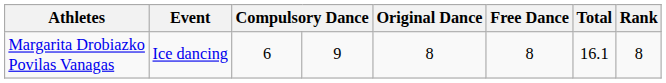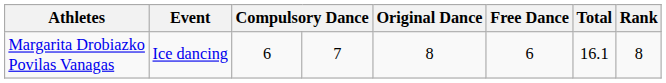 <table class="wikitable" border="1" style="font-size:90%">
 <tr>
 <th>Athletes</th>
 <th>Event</th>
 <th colspan="2">Compulsory Dance</th>
 <th>Original Dance</th>
 <th>Free Dance</th>
 <th>Total</th>
 <th>Rank</th>
 </tr>
 <tr align=center>
 <td align=left><a href='#'>Margarita Drobiazko</a><br><a href='#'>Povilas Vanagas</a></td>
 <td><a href='#'>Ice dancing</a></td>
 <td>6</td>
-<td>9</td>
+<td>7</td>
 <td>8</td>
-<td>8</td>
+<td>6</td>
 <td>16.1</td>
 <td>8</td>
 </tr>
 </table>
